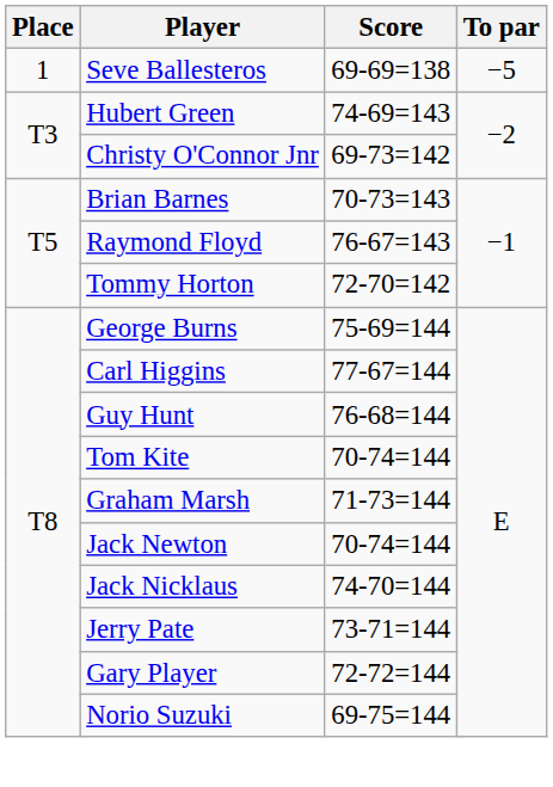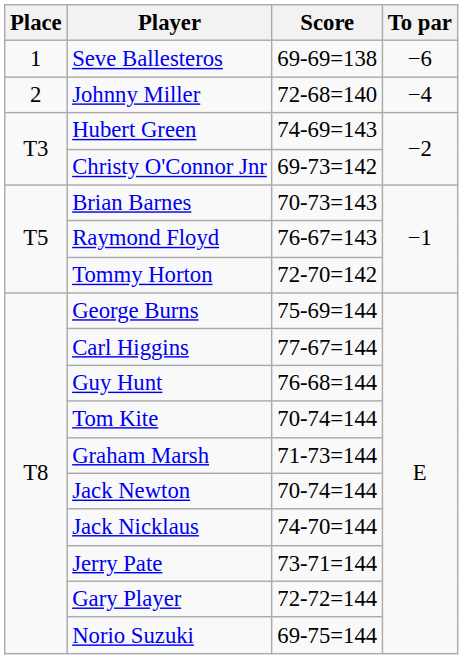 <table class="wikitable">
 <tr>
 <th>Place</th>
 <th>Player</th>
 <th>Score</th>
 <th>To par</th>
 </tr>
 <tr>
 <td align=center>1</td>
 <td> <a href='#'>Seve Ballesteros</a></td>
 <td align=center>69-69=138</td>
-<td align=center>−5</td>
+<td align=center>−6</td>
+</tr>
+<tr>
+<td align=center>2</td>
+<td> <a href='#'>Johnny Miller</a></td>
+<td align=center>72-68=140</td>
+<td align=center>−4</td>
 </tr>
 <tr>
 <td rowspan="2" align=center>T3</td>
 <td> <a href='#'>Hubert Green</a></td>
 <td align=center>74-69=143</td>
 <td rowspan="2" align=center>−2</td>
 </tr>
 <tr>
 <td> <a href='#'>Christy O'Connor Jnr</a></td>
 <td align=center>69-73=142</td>
 </tr>
 <tr>
 <td rowspan="3" align=center>T5</td>
 <td> <a href='#'>Brian Barnes</a></td>
 <td align=center>70-73=143</td>
 <td rowspan="3" align=center>−1</td>
 </tr>
 <tr>
 <td> <a href='#'>Raymond Floyd</a></td>
 <td align=center>76-67=143</td>
 </tr>
 <tr>
 <td> <a href='#'>Tommy Horton</a></td>
 <td align=center>72-70=142</td>
 </tr>
 <tr>
 <td rowspan="10" align=center>T8</td>
 <td> <a href='#'>George Burns</a></td>
 <td align=center>75-69=144</td>
 <td rowspan="10" align=center>E</td>
 </tr>
 <tr>
 <td> <a href='#'>Carl Higgins</a></td>
 <td align=center>77-67=144</td>
 </tr>
 <tr>
 <td> <a href='#'>Guy Hunt</a></td>
 <td align=center>76-68=144</td>
 </tr>
 <tr>
 <td> <a href='#'>Tom Kite</a></td>
 <td align=center>70-74=144</td>
 </tr>
 <tr>
 <td> <a href='#'>Graham Marsh</a></td>
 <td align=center>71-73=144</td>
 </tr>
 <tr>
 <td> <a href='#'>Jack Newton</a></td>
 <td align=center>70-74=144</td>
 </tr>
 <tr>
 <td> <a href='#'>Jack Nicklaus</a></td>
 <td align=center>74-70=144</td>
 </tr>
 <tr>
 <td> <a href='#'>Jerry Pate</a></td>
 <td align=center>73-71=144</td>
 </tr>
 <tr>
 <td> <a href='#'>Gary Player</a></td>
 <td align=center>72-72=144</td>
 </tr>
 <tr>
 <td> <a href='#'>Norio Suzuki</a></td>
 <td align=center>69-75=144</td>
 </tr>
 </table>
